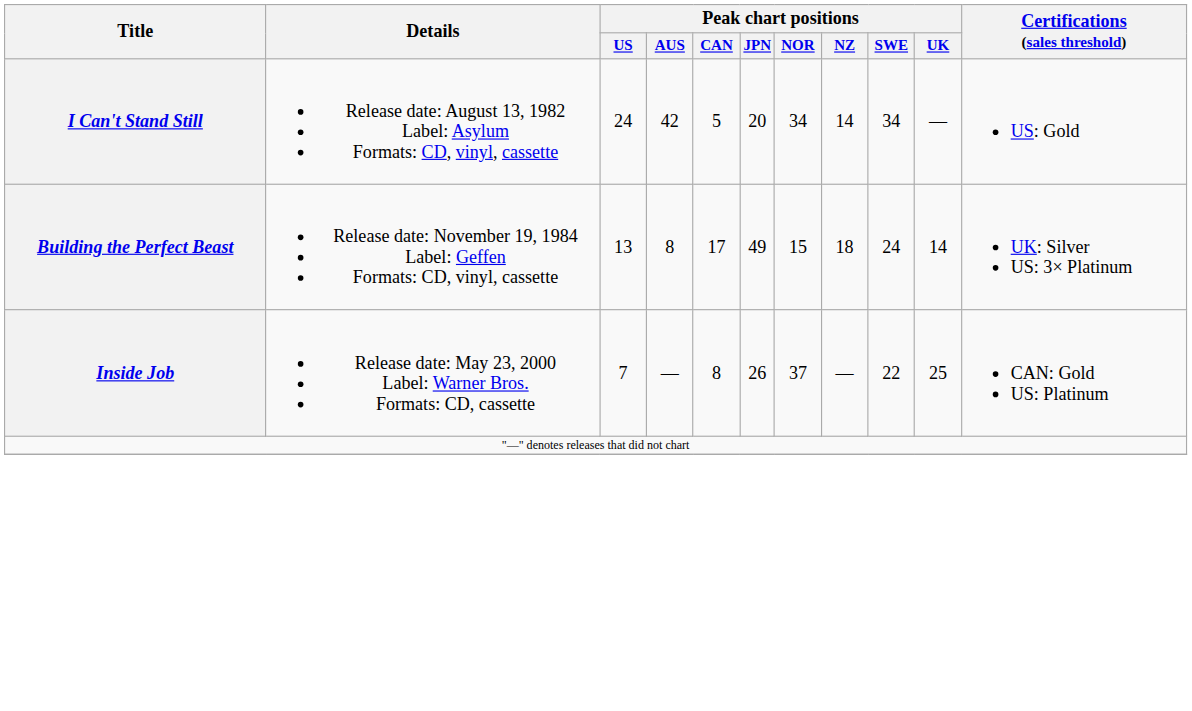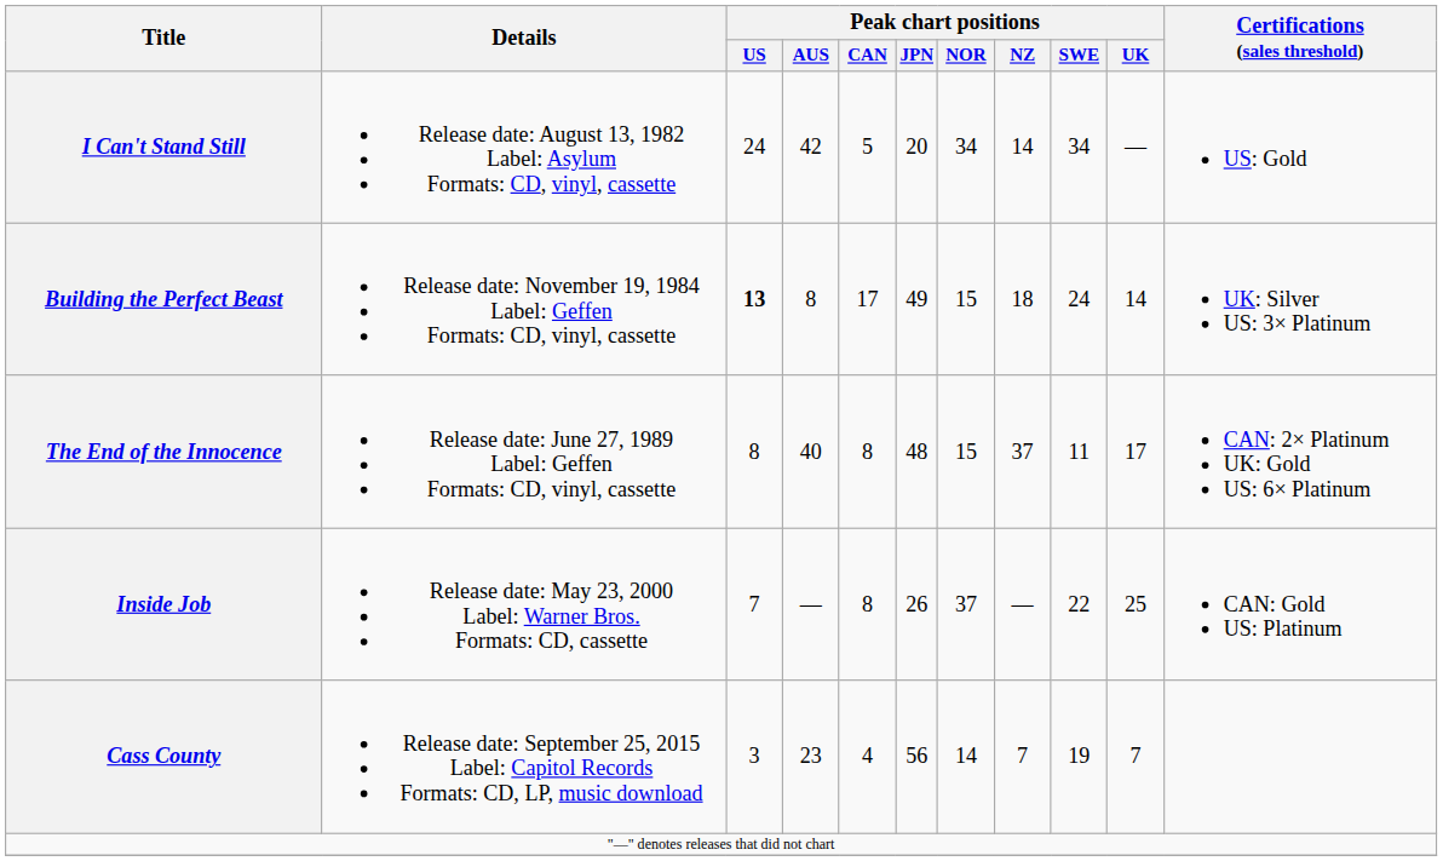 <table class="wikitable plainrowheaders" style="text-align:center;">
 <tr>
 <th rowspan="2" style="width:14em;">Title</th>
 <th rowspan="2" style="width:18em;">Details</th>
 <th colspan="8">Peak chart positions</th>
 <th rowspan="2" style="width:12em;"><a href='#'>Certifications</a><br><small>(<a href='#'>sales threshold</a>)</small></th>
 </tr>
 <tr style="font-size:smaller;">
 <th width="35"><a href='#'>US</a><br></th>
 <th width="35"><a href='#'>AUS</a><br></th>
 <th width="35"><a href='#'>CAN</a><br></th>
 <th><a href='#'>JPN</a><br></th>
 <th width="35"><a href='#'>NOR</a><br></th>
 <th width="35"><a href='#'>NZ</a><br></th>
 <th width="35"><a href='#'>SWE</a><br></th>
 <th width="35"><a href='#'>UK</a><br></th>
 </tr>
 <tr>
 <th scope="row"><em><a href='#'>I Can't Stand Still</a></em></th>
 <td><br><ul><li>Release date: August 13, 1982</li><li>Label: <a href='#'>Asylum</a></li><li>Formats: <a href='#'>CD</a>, <a href='#'>vinyl</a>, <a href='#'>cassette</a></li></ul></td>
 <td>24</td>
 <td>42</td>
 <td>5</td>
 <td>20</td>
 <td>34</td>
 <td>14</td>
 <td>34</td>
 <td>—</td>
 <td align="left"><br><ul><li><a href='#'>US</a>: Gold</li></ul></td>
 </tr>
 <tr>
 <th scope="row"><em><a href='#'>Building the Perfect Beast</a></em></th>
 <td><br><ul><li>Release date: November 19, 1984</li><li>Label: <a href='#'>Geffen</a></li><li>Formats: CD, vinyl, cassette</li></ul></td>
-<td>13</td>
+<td><strong>13</strong></td>
 <td>8</td>
 <td>17</td>
 <td>49</td>
 <td>15</td>
 <td>18</td>
 <td>24</td>
 <td>14</td>
 <td align="left"><br><ul><li><a href='#'>UK</a>: Silver</li><li>US: 3× Platinum</li></ul></td>
+</tr>
+<tr>
+<th scope="row"><em><a href='#'>The End of the Innocence</a></em></th>
+<td><br><ul><li>Release date: June 27, 1989</li><li>Label: Geffen</li><li>Formats: CD, vinyl, cassette</li></ul></td>
+<td>8</td>
+<td>40</td>
+<td>8</td>
+<td>48</td>
+<td>15</td>
+<td>37</td>
+<td>11</td>
+<td>17</td>
+<td align="left"><br><ul><li><a href='#'>CAN</a>: 2× Platinum</li><li>UK: Gold</li><li>US: 6× Platinum</li></ul></td>
 </tr>
 <tr>
 <th scope="row"><em><a href='#'>Inside Job</a></em></th>
 <td><br><ul><li>Release date: May 23, 2000</li><li>Label: <a href='#'>Warner Bros.</a></li><li>Formats: CD, cassette</li></ul></td>
 <td>7</td>
 <td>—</td>
 <td>8</td>
 <td>26</td>
 <td>37</td>
 <td>—</td>
 <td>22</td>
 <td>25</td>
 <td align="left"><br><ul><li>CAN: Gold</li><li>US: Platinum</li></ul></td>
 </tr>
 <tr>
+<th scope="row"><em><a href='#'>Cass County</a></em></th>
+<td><br><ul><li>Release date: September 25, 2015</li><li>Label: <a href='#'>Capitol Records</a></li><li>Formats: CD, LP, <a href='#'>music download</a></li></ul></td>
+<td>3</td>
+<td>23</td>
+<td>4</td>
+<td>56</td>
+<td>14</td>
+<td>7</td>
+<td>19</td>
+<td>7</td>
+<td></td>
+</tr>
+<tr>
 <td colspan="11" style="font-size:8pt">"—" denotes releases that did not chart</td>
 </tr>
 <tr>
 </tr>
 </table>
